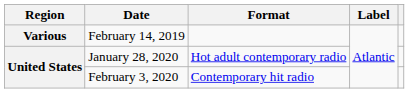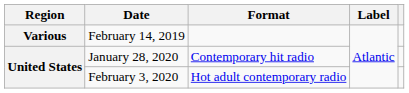 <table class="wikitable plainrowheaders">
 <tr>
 <th scope="col">Region</th>
 <th scope="col">Date</th>
 <th scope="col">Format</th>
 <th scope="col">Label</th>
 <th scope="col"></th>
 </tr>
 <tr>
 <th scope="row">Various</th>
 <td>February 14, 2019</td>
 <td></td>
 <td rowspan="3"><a href='#'>Atlantic</a></td>
 <td align="center"></td>
 </tr>
 <tr>
 <th scope="row" rowspan="2">United States</th>
 <td>January 28, 2020</td>
-<td><a href='#'>Hot adult contemporary radio</a></td>
+<td><a href='#'>Contemporary hit radio</a></td>
 <td align="center"></td>
 </tr>
 <tr>
 <td>February 3, 2020</td>
-<td><a href='#'>Contemporary hit radio</a></td>
+<td><a href='#'>Hot adult contemporary radio</a></td>
 <td align="center"></td>
 </tr>
 </table>
